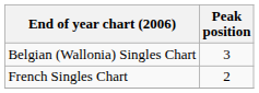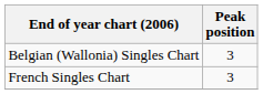 <table class="wikitable sortable">
 <tr>
 <th>End of year chart (2006)</th>
 <th>Peak<br>position</th>
 </tr>
 <tr>
 <td>Belgian (Wallonia) Singles Chart</td>
 <td align="center">3</td>
 </tr>
 <tr>
 <td>French Singles Chart</td>
-<td align="center">2</td>
+<td align="center">3</td>
 </tr>
 <tr>
 </tr>
 </table>
